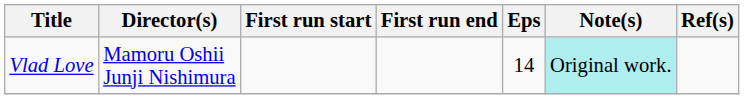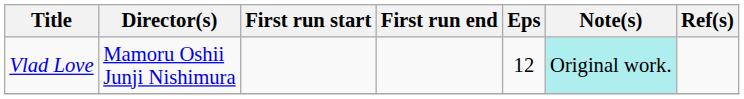 <table class="wikitable sortable">
 <tr>
 <th scope="col">Title</th>
 <th scope="col">Director(s)</th>
 <th scope="col">First run start</th>
 <th scope="col">First run end</th>
 <th scope="col" class="unsortable">Eps</th>
 <th scope="col" class="unsortable">Note(s)</th>
 <th scope="col" class="unsortable">Ref(s)</th>
 </tr>
 <tr>
 <td><em><a href='#'>Vlad Love</a></em></td>
 <td><a href='#'>Mamoru Oshii</a><br><a href='#'>Junji Nishimura</a></td>
 <td></td>
 <td></td>
-<td style="text-align:center">14</td>
+<td style="text-align:center">12</td>
 <td style="background: paleturquoise;">Original work.</td>
 <td style="text-align:center"></td>
 </tr>
 <tr>
 </tr>
 </table>
